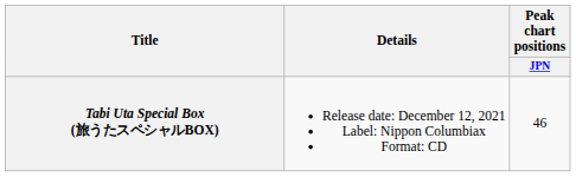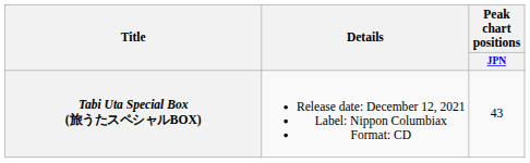 <table class="wikitable plainrowheaders" style="text-align:center">
 <tr>
 <th scope="col" rowspan="2" style="width:20em;">Title</th>
 <th scope="col" rowspan="2" style="width:16em;">Details</th>
 <th scope="col" colspan="1" style="width:4em;">Peak chart positions</th>
 </tr>
 <tr style="font-size:smaller;">
 <th scope="col" style="width:3em;"><a href='#'>JPN</a><br></th>
 </tr>
 <tr>
 <th scope="row"><em>Tabi Uta Special Box</em><br>(旅うたスペシャルBOX)</th>
 <td><br><ul><li>Release date: December 12, 2021</li><li>Label: Nippon Columbiax</li><li>Format: CD</li></ul></td>
-<td>46</td>
+<td>43</td>
 </tr>
 </table>
